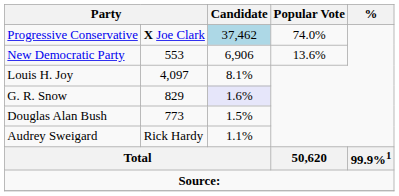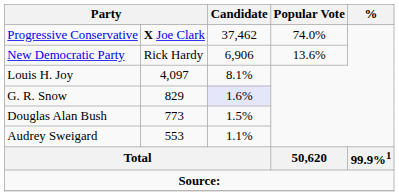 <table class="wikitable">
 <tr>
 <th colspan="2">Party</th>
 <th>Candidate</th>
 <th>Popular Vote</th>
 <th>%</th>
 </tr>
 <tr>
 <td><a href='#'>Progressive Conservative</a></td>
 <td> <strong>X</strong> <a href='#'>Joe Clark</a></td>
-<td align=center style="background: lightblue;">37,462</td>
+<td align=center>37,462</td>
 <td align=center>74.0%</td>
 </tr>
 <tr>
 <td><a href='#'>New Democratic Party</a></td>
-<td align=center>553</td>
+<td>Rick Hardy</td>
 <td align=center>6,906</td>
 <td align=center>13.6%</td>
 </tr>
 <tr>
 <td>Louis H. Joy</td>
 <td align=center>4,097</td>
 <td align=center>8.1%</td>
 </tr>
 <tr>
 <td>G. R. Snow</td>
 <td align=center>829</td>
 <td align=center style="background: lavender;">1.6%</td>
 </tr>
 <tr>
 <td>Douglas Alan Bush</td>
 <td align=center>773</td>
 <td align=center>1.5%</td>
 </tr>
 <tr>
 <td>Audrey Sweigard</td>
-<td>Rick Hardy</td>
+<td align=center>553</td>
 <td align=center>1.1%</td>
 </tr>
 <tr>
 <th colspan=3 align=center>Total</th>
 <th align=right>50,620</th>
 <th align=right>99.9%<sup>1</sup></th>
 </tr>
 <tr>
 <td align="center" colspan=5><strong>Source:</strong> </td>
 </tr>
 <tr>
 </tr>
 </table>
